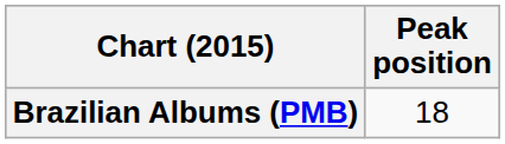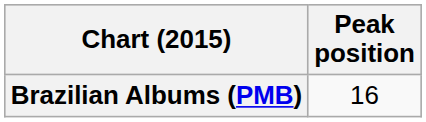 <table class="wikitable plainrowheaders">
 <tr>
 <th scope="col">Chart (2015)</th>
 <th scope="col">Peak<br> position</th>
 </tr>
 <tr>
 <th scope="row">Brazilian Albums (<a href='#'>PMB</a>)</th>
-<td align="center">18</td>
+<td align="center">16</td>
 </tr>
 </table>
